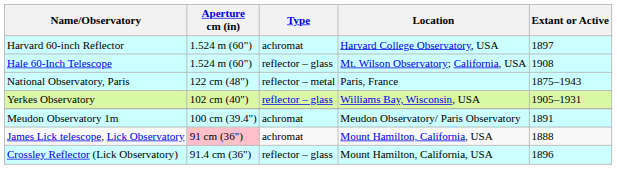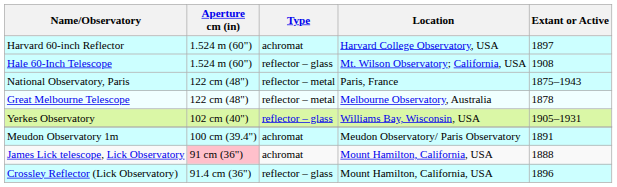 <table class="wikitable sortable" style="font-size:95%;">
 <tr>
 <th>Name/Observatory</th>
 <th class="unsortable"><a href='#'>Aperture</a> <br>cm (in)</th>
 <th><a href='#'>Type</a></th>
 <th>Location</th>
 <th>Extant or Active</th>
 </tr>
 <tr style="background:#CCFFFF">
 <td>Harvard 60-inch Reflector</td>
 <td>1.524 m (60")</td>
 <td>achromat</td>
 <td><a href='#'>Harvard College Observatory</a>, USA</td>
 <td>1897</td>
 </tr>
 <tr style="background:#CCFFFF">
 <td><a href='#'>Hale 60-Inch Telescope</a></td>
 <td>1.524 m (60")</td>
 <td>reflector – glass</td>
 <td><a href='#'>Mt. Wilson Observatory</a>; <a href='#'>California</a>, USA</td>
 <td>1908</td>
 </tr>
 <tr style="background:#CCFFFF">
 <td>National Observatory, Paris</td>
 <td>122 cm (48")</td>
 <td>reflector – metal</td>
 <td>Paris, France</td>
 <td>1875–1943</td>
+</tr>
+<tr style="background:#F0FFFF">
+<td><a href='#'>Great Melbourne Telescope</a></td>
+<td>122 cm (48")</td>
+<td>reflector – metal</td>
+<td><a href='#'>Melbourne Observatory</a>, Australia</td>
+<td>1878</td>
 </tr>
 <tr style="background:#DAF7A6">
 <td>Yerkes Observatory</td>
 <td>102 cm (40")</td>
 <td><a href='#'>reflector – glass</a></td>
 <td><a href='#'>Williams Bay, Wisconsin</a>, USA</td>
 <td>1905–1931</td>
 </tr>
 <tr>
 </tr>
 <tr style="background:#CCFFFF">
 <td>Meudon Observatory 1m</td>
 <td>100 cm (39.4")</td>
 <td>achromat</td>
 <td>Meudon Observatory/ Paris Observatory</td>
 <td>1891</td>
 </tr>
 <tr>
 <td><a href='#'>James Lick telescope</a>, <a href='#'>Lick Observatory</a></td>
 <td style="background: pink;">91 cm (36")</td>
 <td>achromat</td>
 <td><a href='#'>Mount Hamilton, California</a>, USA</td>
 <td>1888</td>
 </tr>
 <tr style="background:#CCFFFF">
 <td><a href='#'>Crossley Reflector</a> (Lick Observatory)</td>
 <td>91.4 cm (36")</td>
 <td>reflector – glass</td>
 <td>Mount Hamilton, California, USA</td>
 <td>1896</td>
 </tr>
 </table>
